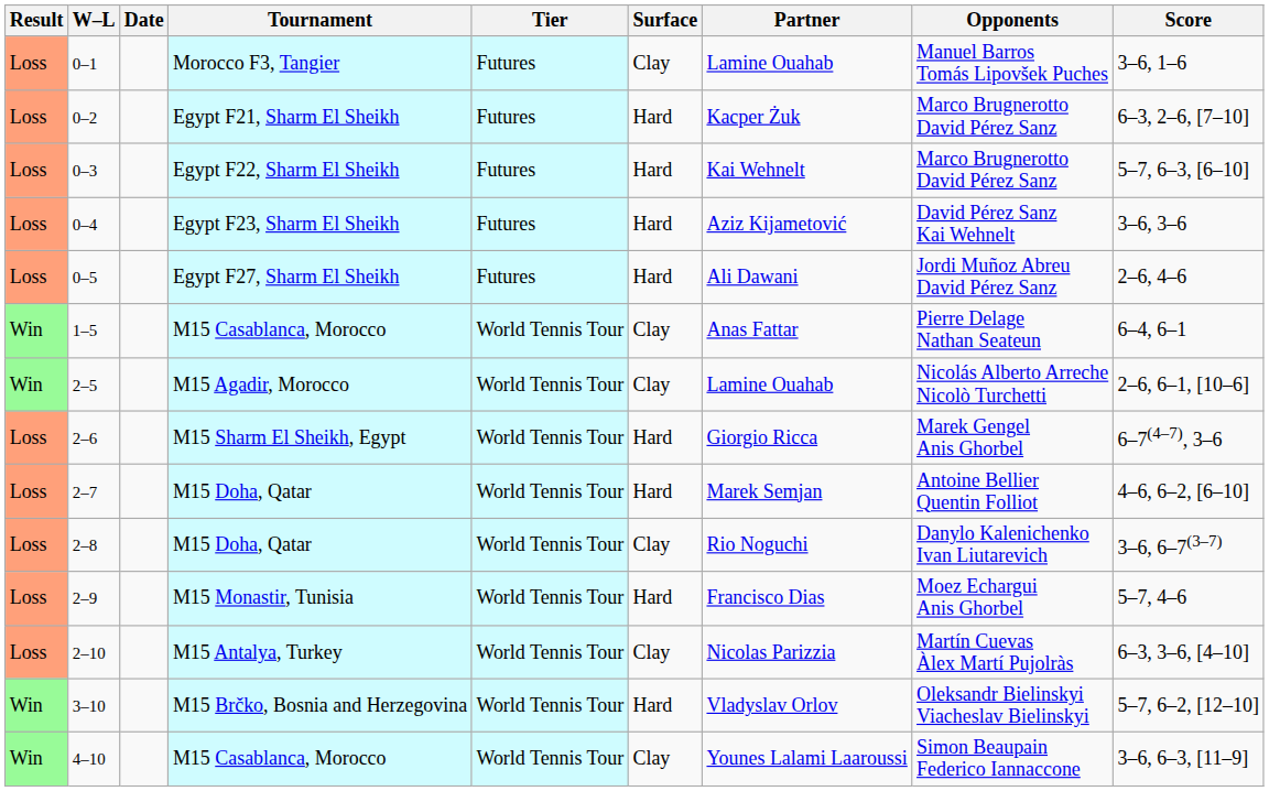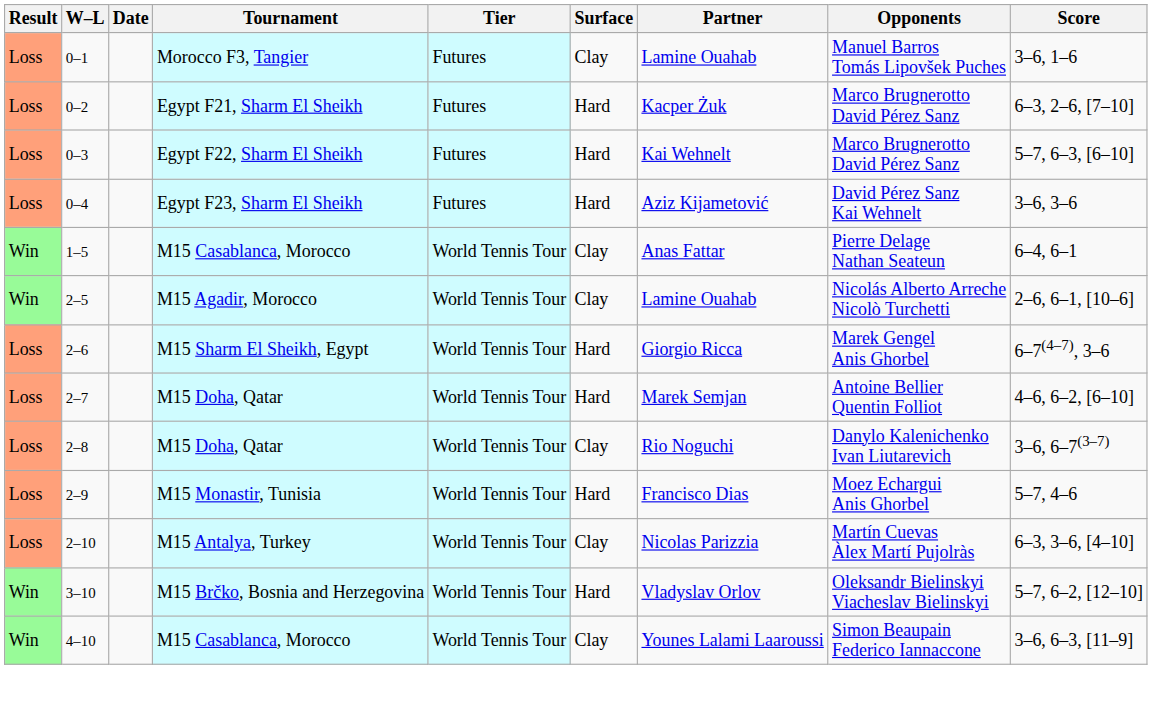 <table class="sortable wikitable">
 <tr>
 <th>Result</th>
 <th class="unsortable">W–L</th>
 <th>Date</th>
 <th>Tournament</th>
 <th>Tier</th>
 <th>Surface</th>
 <th>Partner</th>
 <th>Opponents</th>
 <th class="unsortable">Score</th>
 </tr>
 <tr>
 <td bgcolor=FFA07A>Loss</td>
 <td><small>0–1</small></td>
 <td></td>
 <td style="background:#cffcff;">Morocco F3, <a href='#'>Tangier</a></td>
 <td style="background:#cffcff;">Futures</td>
 <td>Clay</td>
 <td> <a href='#'>Lamine Ouahab</a></td>
 <td> <a href='#'>Manuel Barros</a><br> <a href='#'>Tomás Lipovšek Puches</a></td>
 <td>3–6, 1–6</td>
 </tr>
 <tr>
 <td bgcolor=FFA07A>Loss</td>
 <td><small>0–2</small></td>
 <td></td>
 <td style="background:#cffcff;">Egypt F21, <a href='#'>Sharm El Sheikh</a></td>
 <td style="background:#cffcff;">Futures</td>
 <td>Hard</td>
 <td> <a href='#'>Kacper Żuk</a></td>
 <td> <a href='#'>Marco Brugnerotto</a><br> <a href='#'>David Pérez Sanz</a></td>
 <td>6–3, 2–6, [7–10]</td>
 </tr>
 <tr>
 <td bgcolor=FFA07A>Loss</td>
 <td><small>0–3</small></td>
 <td></td>
 <td style="background:#cffcff;">Egypt F22, <a href='#'>Sharm El Sheikh</a></td>
 <td style="background:#cffcff;">Futures</td>
 <td>Hard</td>
 <td> <a href='#'>Kai Wehnelt</a></td>
 <td> <a href='#'>Marco Brugnerotto</a><br> <a href='#'>David Pérez Sanz</a></td>
 <td>5–7, 6–3, [6–10]</td>
 </tr>
 <tr>
 <td bgcolor=FFA07A>Loss</td>
 <td><small>0–4</small></td>
 <td></td>
 <td style="background:#cffcff;">Egypt F23, <a href='#'>Sharm El Sheikh</a></td>
 <td style="background:#cffcff;">Futures</td>
 <td>Hard</td>
 <td> <a href='#'>Aziz Kijametović</a></td>
 <td> <a href='#'>David Pérez Sanz</a><br> <a href='#'>Kai Wehnelt</a></td>
 <td>3–6, 3–6</td>
-</tr>
-<tr>
-<td bgcolor=FFA07A>Loss</td>
-<td><small>0–5</small></td>
-<td></td>
-<td style="background:#cffcff;">Egypt F27, <a href='#'>Sharm El Sheikh</a></td>
-<td style="background:#cffcff;">Futures</td>
-<td>Hard</td>
-<td> <a href='#'>Ali Dawani</a></td>
-<td> <a href='#'>Jordi Muñoz Abreu</a><br> <a href='#'>David Pérez Sanz</a></td>
-<td>2–6, 4–6</td>
 </tr>
 <tr>
 <td bgcolor=98FB98>Win</td>
 <td><small>1–5</small></td>
 <td></td>
 <td style="background:#cffcff;">M15 <a href='#'>Casablanca</a>, Morocco</td>
 <td style="background:#cffcff;">World Tennis Tour</td>
 <td>Clay</td>
 <td> <a href='#'>Anas Fattar</a></td>
 <td> <a href='#'>Pierre Delage</a><br> <a href='#'>Nathan Seateun</a></td>
 <td>6–4, 6–1</td>
 </tr>
 <tr>
 <td bgcolor=98FB98>Win</td>
 <td><small>2–5</small></td>
 <td></td>
 <td style="background:#cffcff;">M15 <a href='#'>Agadir</a>, Morocco</td>
 <td style="background:#cffcff;">World Tennis Tour</td>
 <td>Clay</td>
 <td> <a href='#'>Lamine Ouahab</a></td>
 <td> <a href='#'>Nicolás Alberto Arreche</a><br> <a href='#'>Nicolò Turchetti</a></td>
 <td>2–6, 6–1, [10–6]</td>
 </tr>
 <tr>
 <td bgcolor=FFA07A>Loss</td>
 <td><small>2–6</small></td>
 <td></td>
 <td style="background:#cffcff;">M15 <a href='#'>Sharm El Sheikh</a>, Egypt</td>
 <td style="background:#cffcff;">World Tennis Tour</td>
 <td>Hard</td>
 <td> <a href='#'>Giorgio Ricca</a></td>
 <td> <a href='#'>Marek Gengel</a><br> <a href='#'>Anis Ghorbel</a></td>
 <td>6–7<sup>(4–7)</sup>, 3–6</td>
 </tr>
 <tr>
 <td bgcolor=FFA07A>Loss</td>
 <td><small>2–7</small></td>
 <td></td>
 <td style="background:#cffcff;">M15 <a href='#'>Doha</a>, Qatar</td>
 <td style="background:#cffcff;">World Tennis Tour</td>
 <td>Hard</td>
 <td> <a href='#'>Marek Semjan</a></td>
 <td> <a href='#'>Antoine Bellier</a><br> <a href='#'>Quentin Folliot</a></td>
 <td>4–6, 6–2, [6–10]</td>
 </tr>
 <tr>
 <td bgcolor=FFA07A>Loss</td>
 <td><small>2–8</small></td>
 <td></td>
 <td style="background:#cffcff;">M15 <a href='#'>Doha</a>, Qatar</td>
 <td style="background:#cffcff;">World Tennis Tour</td>
 <td>Clay</td>
 <td> <a href='#'>Rio Noguchi</a></td>
 <td> <a href='#'>Danylo Kalenichenko</a><br> <a href='#'>Ivan Liutarevich</a></td>
 <td>3–6, 6–7<sup>(3–7)</sup></td>
 </tr>
 <tr>
 <td bgcolor=FFA07A>Loss</td>
 <td><small>2–9</small></td>
 <td></td>
 <td style="background:#cffcff;">M15 <a href='#'>Monastir</a>, Tunisia</td>
 <td style="background:#cffcff;">World Tennis Tour</td>
 <td>Hard</td>
 <td> <a href='#'>Francisco Dias</a></td>
 <td> <a href='#'>Moez Echargui</a><br> <a href='#'>Anis Ghorbel</a></td>
 <td>5–7, 4–6</td>
 </tr>
 <tr>
 <td bgcolor=FFA07A>Loss</td>
 <td><small>2–10</small></td>
 <td></td>
 <td style="background:#cffcff;">M15 <a href='#'>Antalya</a>, Turkey</td>
 <td style="background:#cffcff;">World Tennis Tour</td>
 <td>Clay</td>
 <td> <a href='#'>Nicolas Parizzia</a></td>
 <td> <a href='#'>Martín Cuevas</a><br> <a href='#'>Àlex Martí Pujolràs</a></td>
 <td>6–3, 3–6, [4–10]</td>
 </tr>
 <tr>
 <td bgcolor=98FB98>Win</td>
 <td><small>3–10</small></td>
 <td></td>
 <td style="background:#cffcff;">M15 <a href='#'>Brčko</a>, Bosnia and Herzegovina</td>
 <td style="background:#cffcff;">World Tennis Tour</td>
 <td>Hard</td>
 <td> <a href='#'>Vladyslav Orlov</a></td>
 <td> <a href='#'>Oleksandr Bielinskyi</a><br> <a href='#'>Viacheslav Bielinskyi</a></td>
 <td>5–7, 6–2, [12–10]</td>
 </tr>
 <tr>
 <td bgcolor=98FB98>Win</td>
 <td><small>4–10</small></td>
 <td></td>
 <td style="background:#cffcff;">M15 <a href='#'>Casablanca</a>, Morocco</td>
 <td style="background:#cffcff;">World Tennis Tour</td>
 <td>Clay</td>
 <td> <a href='#'>Younes Lalami Laaroussi</a></td>
 <td> <a href='#'>Simon Beaupain</a><br> <a href='#'>Federico Iannaccone</a></td>
 <td>3–6, 6–3, [11–9]</td>
 </tr>
 </table>
